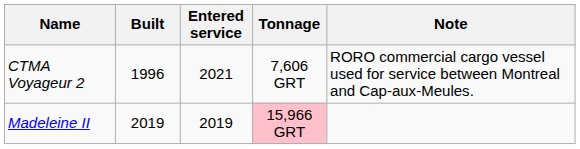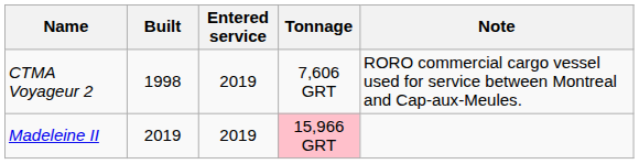 <table class="wikitable">
 <tr>
 <th scope="col" width="130">Name</th>
 <th scope="col" width="75">Built</th>
 <th scope="col" width="75">Entered service</th>
 <th scope="col" width="75">Tonnage</th>
 <th scope="col" width="350">Note</th>
 </tr>
 <tr>
 <td><em>CTMA Voyageur 2</em></td>
-<td align="Center">1996</td>
-<td align="Center">2021</td>
+<td align="Center">1998</td>
+<td align="Center">2019</td>
 <td align="Center">7,606 GRT</td>
 <td>RORO commercial cargo vessel used for service between Montreal and Cap-aux-Meules.</td>
 </tr>
 <tr>
 <td><a href='#'><em>Madeleine II</em></a></td>
 <td align="Center">2019</td>
 <td align="Center">2019</td>
 <td align="Center" style="background: pink;">15,966 GRT</td>
 <td></td>
 </tr>
 </table>
